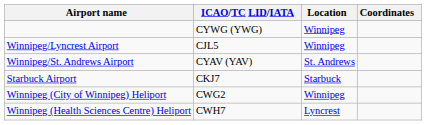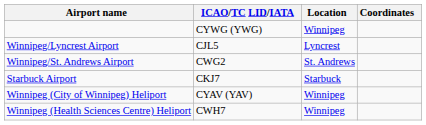 <table class="wikitable sortable" style="width:auto;">
 <tr>
 <th width="*">Airport name  </th>
 <th width="*">  <a href='#'>ICAO</a>/<a href='#'>TC</a> <a href='#'>LID</a>/<a href='#'>IATA</a>  </th>
 <th width="*">Location  </th>
 <th width="*">Coordinates  </th>
 </tr>
 <tr>
 <td></td>
 <td>CYWG (YWG)</td>
 <td><a href='#'>Winnipeg</a></td>
 <td></td>
 </tr>
 <tr>
 <td><a href='#'>Winnipeg/Lyncrest Airport</a></td>
 <td>CJL5</td>
-<td><a href='#'>Winnipeg</a></td>
+<td><a href='#'>Lyncrest</a></td>
 <td></td>
 </tr>
 <tr>
 <td><a href='#'>Winnipeg/St. Andrews Airport</a></td>
-<td>CYAV (YAV)</td>
+<td>CWG2</td>
 <td><a href='#'>St. Andrews</a></td>
 <td></td>
 </tr>
 <tr>
 <td><a href='#'>Starbuck Airport</a></td>
 <td>CKJ7</td>
 <td><a href='#'>Starbuck</a></td>
 <td></td>
 </tr>
 <tr>
 <td><a href='#'>Winnipeg (City of Winnipeg) Heliport</a></td>
-<td>CWG2</td>
+<td>CYAV (YAV)</td>
 <td><a href='#'>Winnipeg</a></td>
 <td></td>
 </tr>
 <tr>
 <td><a href='#'>Winnipeg (Health Sciences Centre) Heliport</a></td>
 <td>CWH7</td>
-<td><a href='#'>Lyncrest</a></td>
+<td><a href='#'>Winnipeg</a></td>
 <td></td>
 </tr>
 </table>
